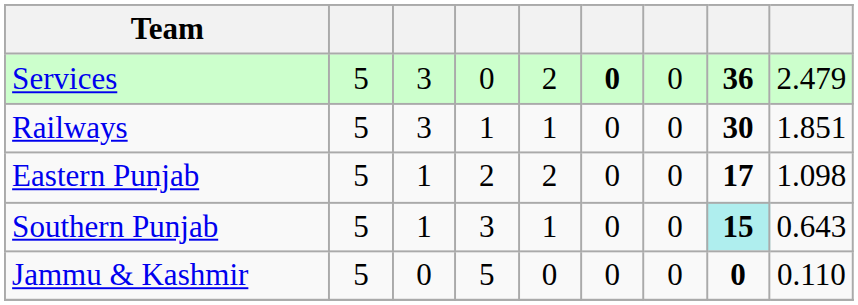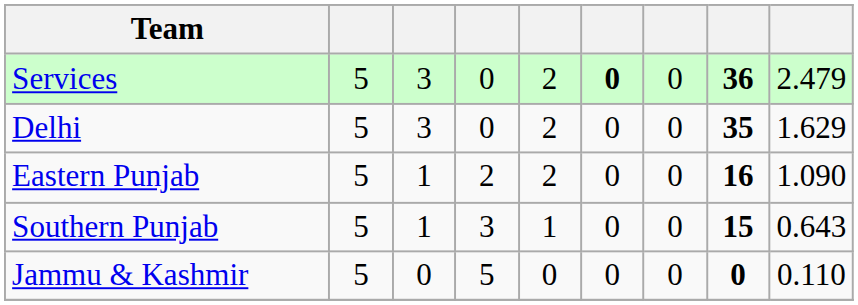 <table class="wikitable" style="text-align:center">
 <tr>
 <th style="width:160px">Team</th>
 <th style="width:25px"></th>
 <th style="width:25px"></th>
 <th style="width:25px"></th>
 <th style="width:25px"></th>
 <th style="width:25px"></th>
 <th style="width:25px"></th>
 <th style="width:25px"></th>
 <th style="width:25px;"></th>
 </tr>
 <tr style="background:#cfc;">
 <td style="text-align:left"><a href='#'>Services</a></td>
 <td>5</td>
 <td>3</td>
 <td>0</td>
 <td>2</td>
 <td><strong>0</strong></td>
 <td>0</td>
 <td><strong>36</strong></td>
 <td>2.479</td>
 </tr>
 <tr>
-<td style="text-align:left"><a href='#'>Railways</a></td>
+<td style="text-align:left"><a href='#'>Delhi</a></td>
 <td>5</td>
 <td>3</td>
-<td>1</td>
-<td>1</td>
+<td>0</td>
+<td>2</td>
 <td>0</td>
 <td>0</td>
-<td><strong>30</strong></td>
-<td>1.851</td>
+<td><strong>35</strong></td>
+<td>1.629</td>
 </tr>
 <tr>
 <td style="text-align:left"><a href='#'>Eastern Punjab</a></td>
 <td>5</td>
 <td>1</td>
 <td>2</td>
 <td>2</td>
 <td>0</td>
 <td>0</td>
-<td><strong>17</strong></td>
-<td>1.098</td>
+<td><strong>16</strong></td>
+<td>1.090</td>
 </tr>
 <tr>
 <td style="text-align:left"><a href='#'>Southern Punjab</a></td>
 <td>5</td>
 <td>1</td>
 <td>3</td>
 <td>1</td>
 <td>0</td>
 <td>0</td>
-<td style="background: paleturquoise;"><strong>15</strong></td>
+<td><strong>15</strong></td>
 <td>0.643</td>
 </tr>
 <tr>
 <td style="text-align:left"><a href='#'>Jammu & Kashmir</a></td>
 <td>5</td>
 <td>0</td>
 <td>5</td>
 <td>0</td>
 <td>0</td>
 <td>0</td>
 <td><strong>0</strong></td>
 <td>0.110</td>
 </tr>
 <tr>
 </tr>
 </table>
